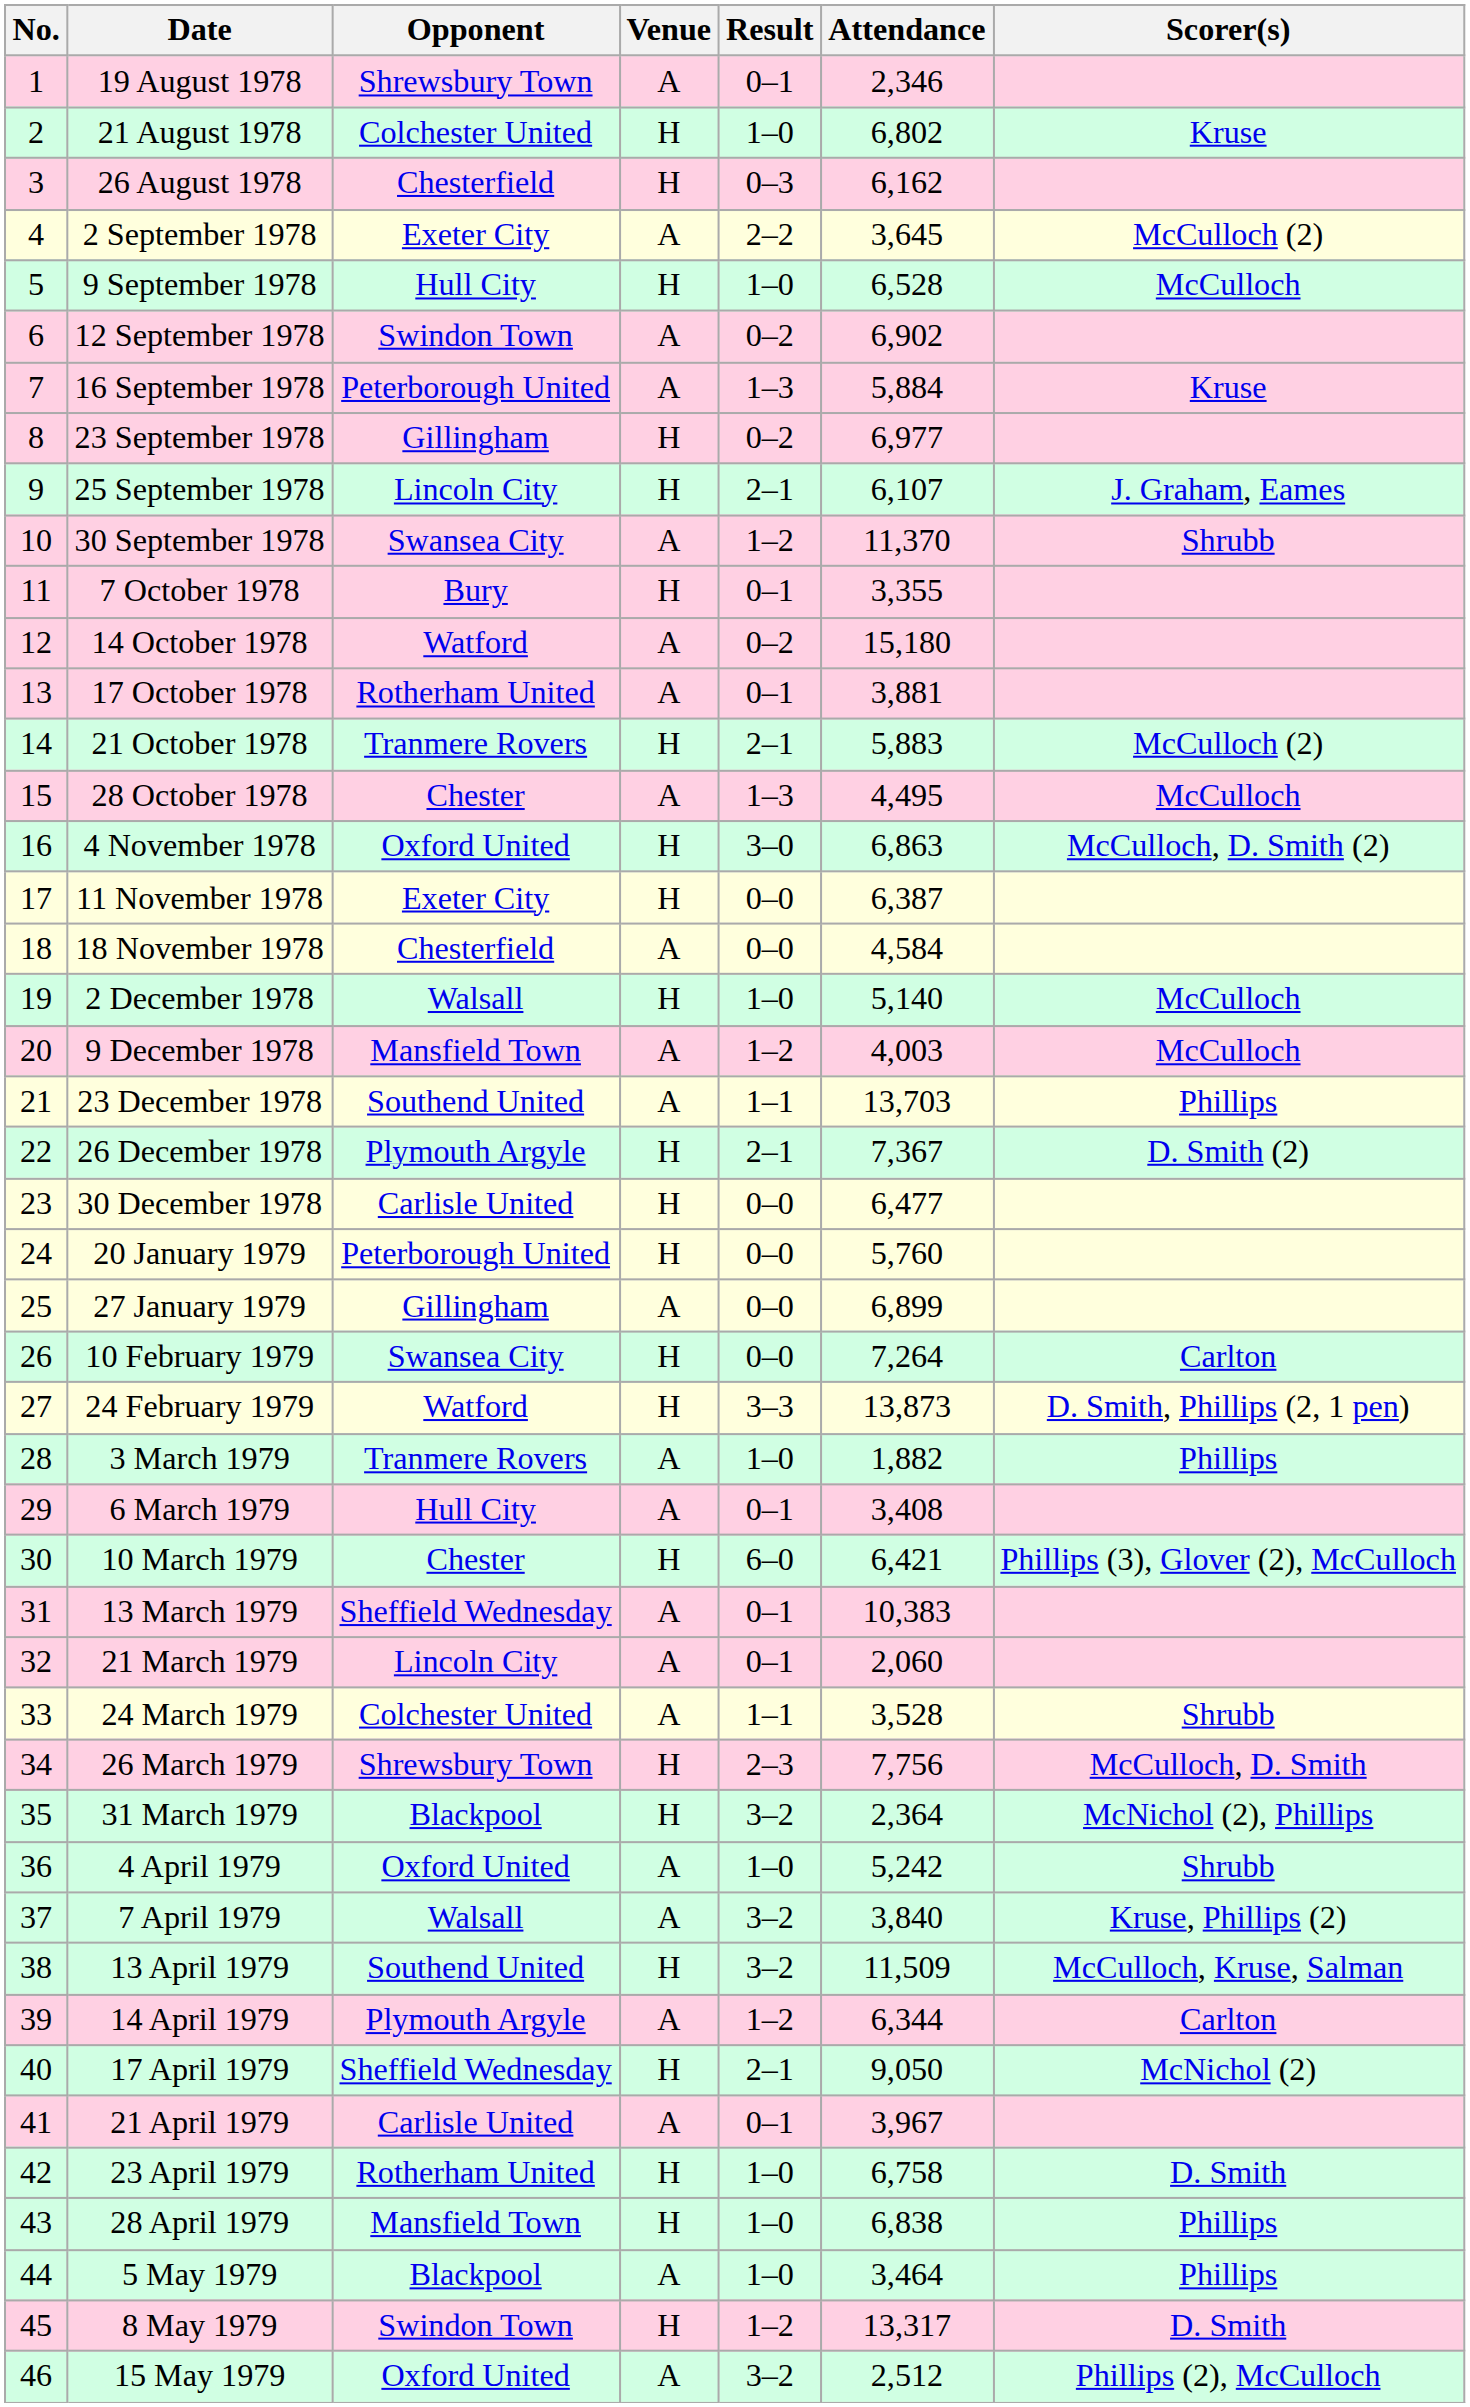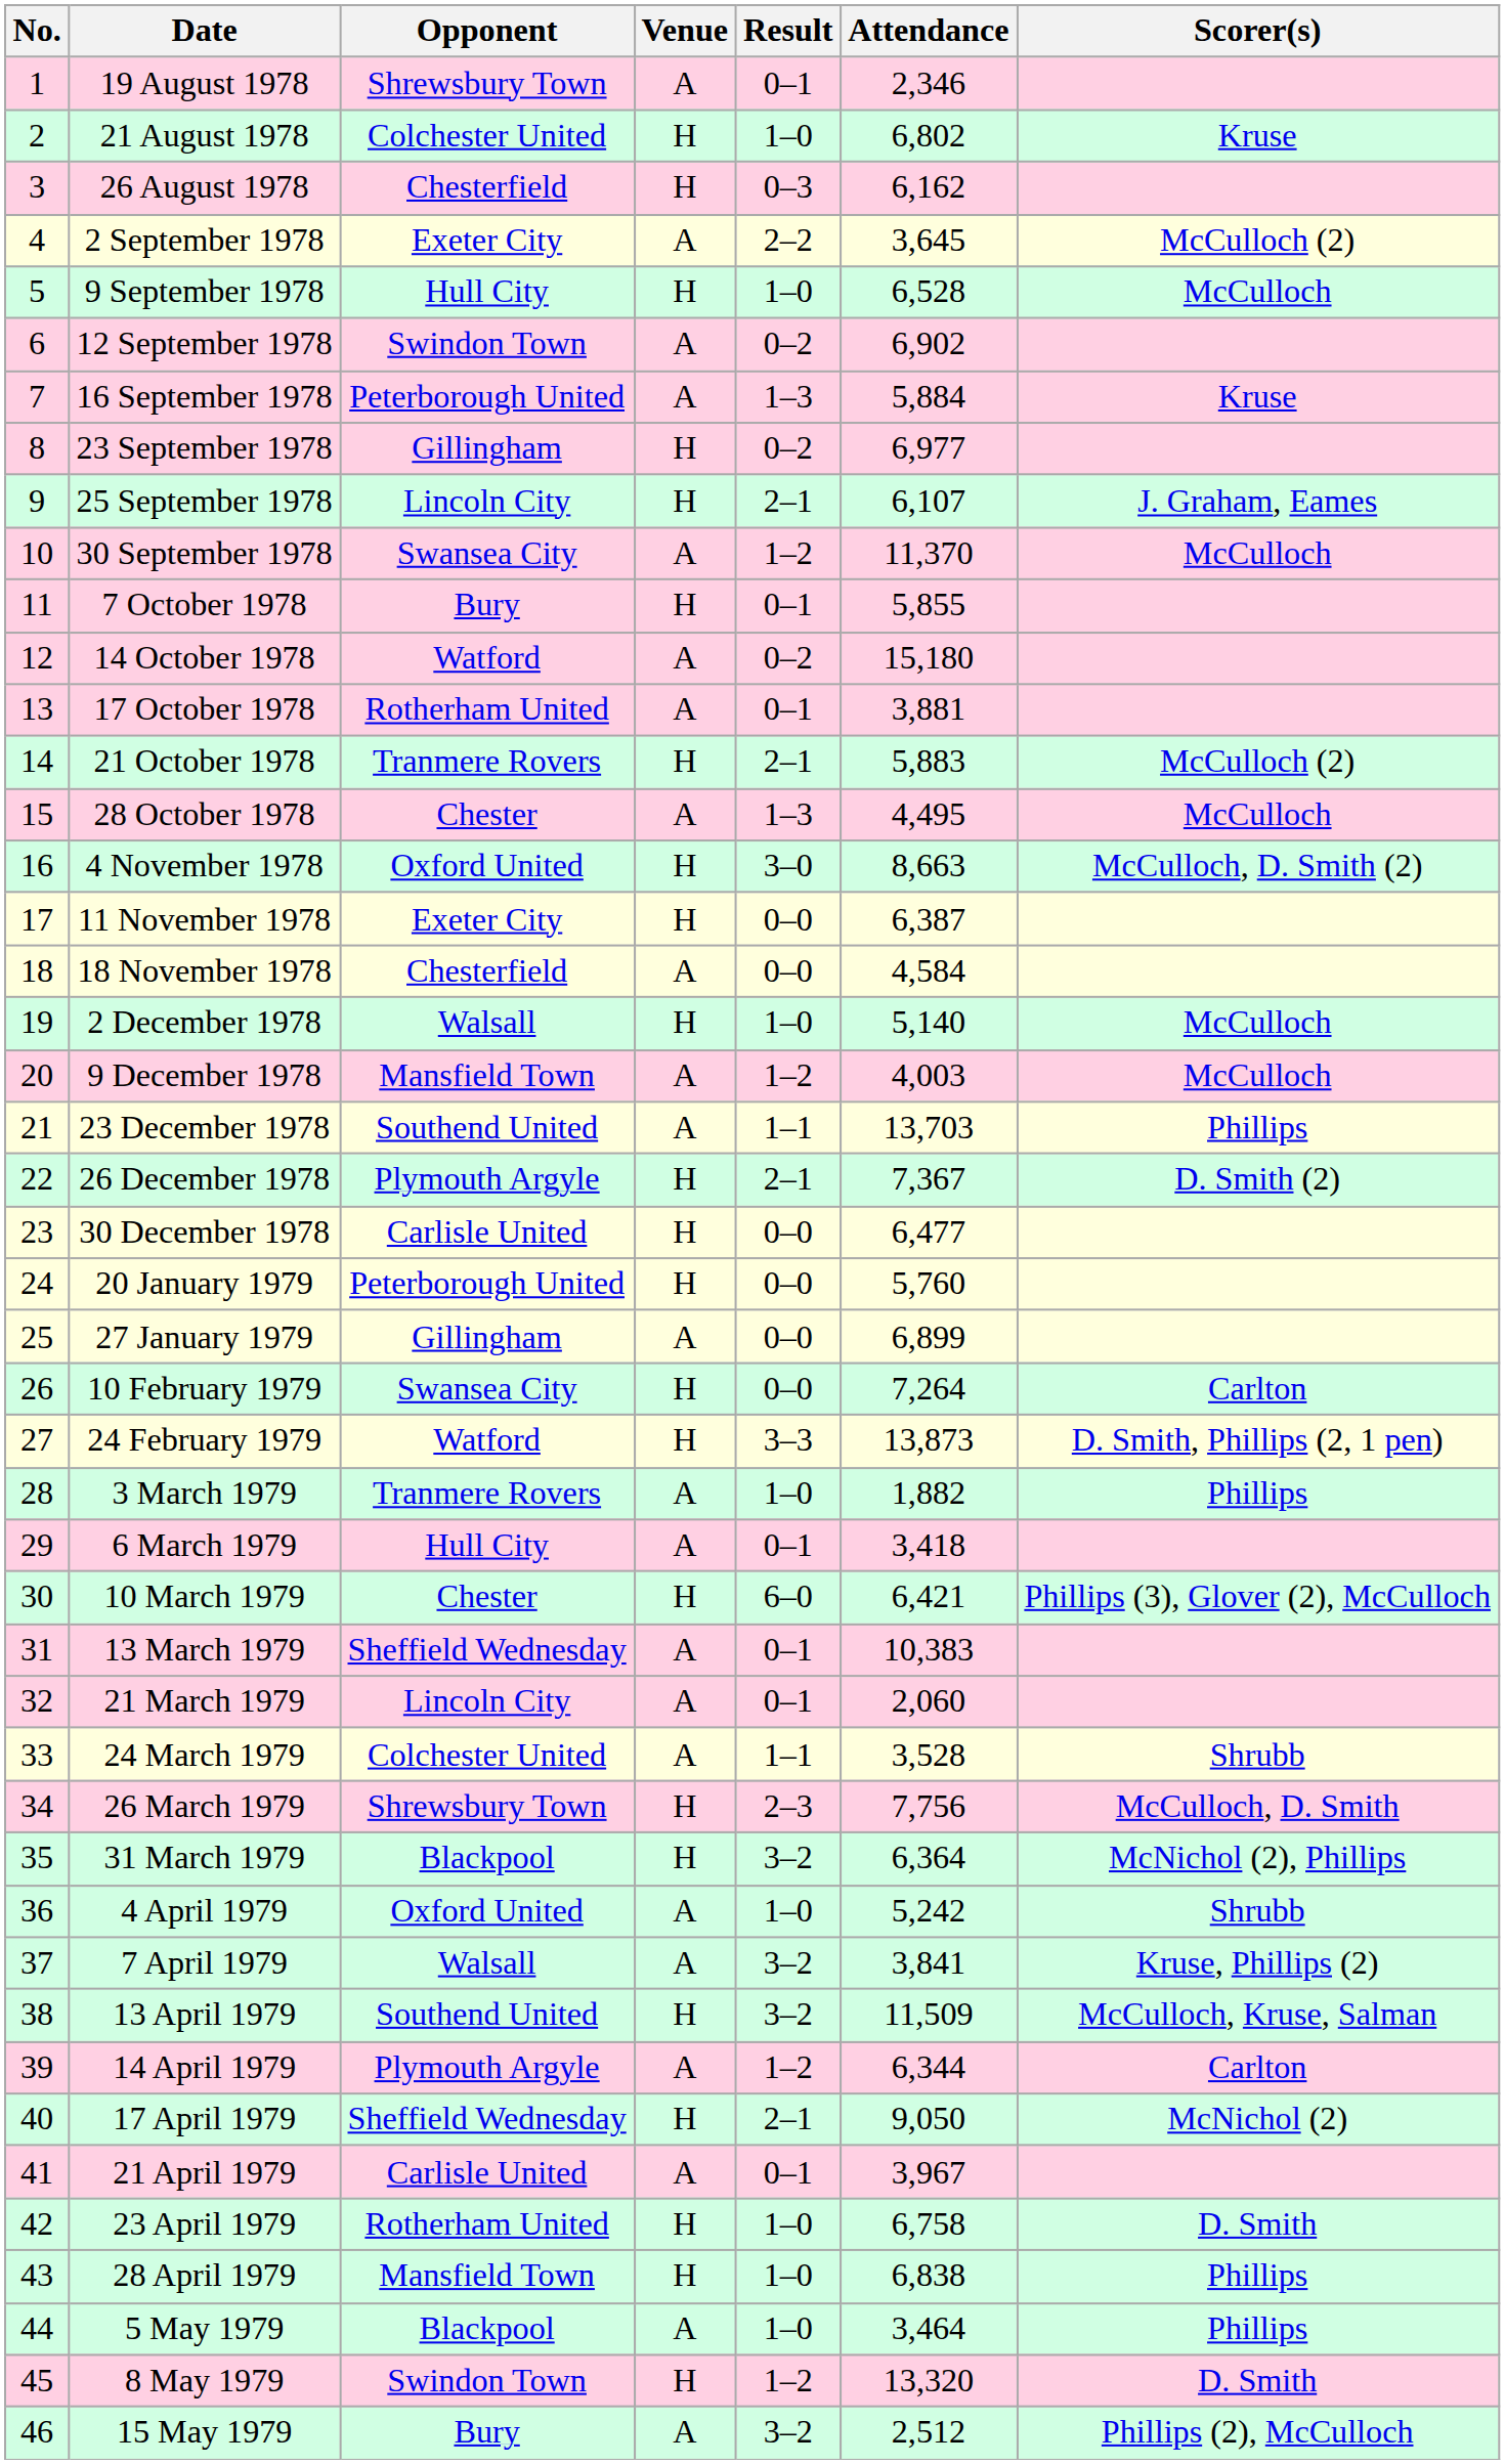 <table class="wikitable sortable" style="text-align:center;">
 <tr>
 <th>No.</th>
 <th>Date</th>
 <th>Opponent</th>
 <th>Venue</th>
 <th>Result</th>
 <th>Attendance</th>
 <th>Scorer(s)</th>
 </tr>
 <tr style="background:#ffd0e3;">
 <td>1</td>
 <td>19 August 1978</td>
 <td><a href='#'>Shrewsbury Town</a></td>
 <td>A</td>
 <td>0–1</td>
 <td>2,346</td>
 <td></td>
 </tr>
 <tr style="background:#d0ffe3;">
 <td>2</td>
 <td>21 August 1978</td>
 <td><a href='#'>Colchester United</a></td>
 <td>H</td>
 <td>1–0</td>
 <td>6,802</td>
 <td><a href='#'>Kruse</a></td>
 </tr>
 <tr style="background:#ffd0e3;">
 <td>3</td>
 <td>26 August 1978</td>
 <td><a href='#'>Chesterfield</a></td>
 <td>H</td>
 <td>0–3</td>
 <td>6,162</td>
 <td></td>
 </tr>
 <tr style="background:#ffd;">
 <td>4</td>
 <td>2 September 1978</td>
 <td><a href='#'>Exeter City</a></td>
 <td>A</td>
 <td>2–2</td>
 <td>3,645</td>
 <td><a href='#'>McCulloch</a> (2)</td>
 </tr>
 <tr style="background:#d0ffe3;">
 <td>5</td>
 <td>9 September 1978</td>
 <td><a href='#'>Hull City</a></td>
 <td>H</td>
 <td>1–0</td>
 <td>6,528</td>
 <td><a href='#'>McCulloch</a></td>
 </tr>
 <tr style="background:#ffd0e3;">
 <td>6</td>
 <td>12 September 1978</td>
 <td><a href='#'>Swindon Town</a></td>
 <td>A</td>
 <td>0–2</td>
 <td>6,902</td>
 <td></td>
 </tr>
 <tr style="background:#ffd0e3;">
 <td>7</td>
 <td>16 September 1978</td>
 <td><a href='#'>Peterborough United</a></td>
 <td>A</td>
 <td>1–3</td>
 <td>5,884</td>
 <td><a href='#'>Kruse</a></td>
 </tr>
 <tr style="background:#ffd0e3;">
 <td>8</td>
 <td>23 September 1978</td>
 <td><a href='#'>Gillingham</a></td>
 <td>H</td>
 <td>0–2</td>
 <td>6,977</td>
 <td></td>
 </tr>
 <tr style="background:#d0ffe3;">
 <td>9</td>
 <td>25 September 1978</td>
 <td><a href='#'>Lincoln City</a></td>
 <td>H</td>
 <td>2–1</td>
 <td>6,107</td>
 <td><a href='#'>J. Graham</a>, <a href='#'>Eames</a></td>
 </tr>
 <tr style="background:#ffd0e3;">
 <td>10</td>
 <td>30 September 1978</td>
 <td><a href='#'>Swansea City</a></td>
 <td>A</td>
 <td>1–2</td>
 <td>11,370</td>
-<td><a href='#'>Shrubb</a></td>
+<td><a href='#'>McCulloch</a></td>
 </tr>
 <tr style="background:#ffd0e3;">
 <td>11</td>
 <td>7 October 1978</td>
 <td><a href='#'>Bury</a></td>
 <td>H</td>
 <td>0–1</td>
-<td>3,355</td>
+<td>5,855</td>
 <td></td>
 </tr>
 <tr style="background:#ffd0e3;">
 <td>12</td>
 <td>14 October 1978</td>
 <td><a href='#'>Watford</a></td>
 <td>A</td>
 <td>0–2</td>
 <td>15,180</td>
 <td></td>
 </tr>
 <tr style="background:#ffd0e3;">
 <td>13</td>
 <td>17 October 1978</td>
 <td><a href='#'>Rotherham United</a></td>
 <td>A</td>
 <td>0–1</td>
 <td>3,881</td>
 <td></td>
 </tr>
 <tr style="background:#d0ffe3;">
 <td>14</td>
 <td>21 October 1978</td>
 <td><a href='#'>Tranmere Rovers</a></td>
 <td>H</td>
 <td>2–1</td>
 <td>5,883</td>
 <td><a href='#'>McCulloch</a> (2)</td>
 </tr>
 <tr style="background:#ffd0e3;">
 <td>15</td>
 <td>28 October 1978</td>
 <td><a href='#'>Chester</a></td>
 <td>A</td>
 <td>1–3</td>
 <td>4,495</td>
 <td><a href='#'>McCulloch</a></td>
 </tr>
 <tr style="background:#d0ffe3;">
 <td>16</td>
 <td>4 November 1978</td>
 <td><a href='#'>Oxford United</a></td>
 <td>H</td>
 <td>3–0</td>
-<td>6,863</td>
+<td>8,663</td>
 <td><a href='#'>McCulloch</a>, <a href='#'>D. Smith</a> (2)</td>
 </tr>
 <tr style="background:#ffd;">
 <td>17</td>
 <td>11 November 1978</td>
 <td><a href='#'>Exeter City</a></td>
 <td>H</td>
 <td>0–0</td>
 <td>6,387</td>
 <td></td>
 </tr>
 <tr style="background:#ffd;">
 <td>18</td>
 <td>18 November 1978</td>
 <td><a href='#'>Chesterfield</a></td>
 <td>A</td>
 <td>0–0</td>
 <td>4,584</td>
 <td></td>
 </tr>
 <tr style="background:#d0ffe3;">
 <td>19</td>
 <td>2 December 1978</td>
 <td><a href='#'>Walsall</a></td>
 <td>H</td>
 <td>1–0</td>
 <td>5,140</td>
 <td><a href='#'>McCulloch</a></td>
 </tr>
 <tr style="background:#ffd0e3;">
 <td>20</td>
 <td>9 December 1978</td>
 <td><a href='#'>Mansfield Town</a></td>
 <td>A</td>
 <td>1–2</td>
 <td>4,003</td>
 <td><a href='#'>McCulloch</a></td>
 </tr>
 <tr style="background:#ffd;">
 <td>21</td>
 <td>23 December 1978</td>
 <td><a href='#'>Southend United</a></td>
 <td>A</td>
 <td>1–1</td>
 <td>13,703</td>
 <td><a href='#'>Phillips</a></td>
 </tr>
 <tr style="background:#d0ffe3;">
 <td>22</td>
 <td>26 December 1978</td>
 <td><a href='#'>Plymouth Argyle</a></td>
 <td>H</td>
 <td>2–1</td>
 <td>7,367</td>
 <td><a href='#'>D. Smith</a> (2)</td>
 </tr>
 <tr style="background:#ffd;">
 <td>23</td>
 <td>30 December 1978</td>
 <td><a href='#'>Carlisle United</a></td>
 <td>H</td>
 <td>0–0</td>
 <td>6,477</td>
 <td></td>
 </tr>
 <tr style="background:#ffd;">
 <td>24</td>
 <td>20 January 1979</td>
 <td><a href='#'>Peterborough United</a></td>
 <td>H</td>
 <td>0–0</td>
 <td>5,760</td>
 <td></td>
 </tr>
 <tr style="background:#ffd;">
 <td>25</td>
 <td>27 January 1979</td>
 <td><a href='#'>Gillingham</a></td>
 <td>A</td>
 <td>0–0</td>
 <td>6,899</td>
 <td></td>
 </tr>
 <tr style="background:#d0ffe3;">
 <td>26</td>
 <td>10 February 1979</td>
 <td><a href='#'>Swansea City</a></td>
 <td>H</td>
 <td>0–0</td>
 <td>7,264</td>
 <td><a href='#'>Carlton</a></td>
 </tr>
 <tr style="background:#ffd;">
 <td>27</td>
 <td>24 February 1979</td>
 <td><a href='#'>Watford</a></td>
 <td>H</td>
 <td>3–3</td>
 <td>13,873</td>
 <td><a href='#'>D. Smith</a>, <a href='#'>Phillips</a> (2, 1 <a href='#'>pen</a>)</td>
 </tr>
 <tr style="background:#d0ffe3;">
 <td>28</td>
 <td>3 March 1979</td>
 <td><a href='#'>Tranmere Rovers</a></td>
 <td>A</td>
 <td>1–0</td>
 <td>1,882</td>
 <td><a href='#'>Phillips</a></td>
 </tr>
 <tr style="background:#ffd0e3;">
 <td>29</td>
 <td>6 March 1979</td>
 <td><a href='#'>Hull City</a></td>
 <td>A</td>
 <td>0–1</td>
-<td>3,408</td>
+<td>3,418</td>
 <td></td>
 </tr>
 <tr style="background:#d0ffe3;">
 <td>30</td>
 <td>10 March 1979</td>
 <td><a href='#'>Chester</a></td>
 <td>H</td>
 <td>6–0</td>
 <td>6,421</td>
 <td><a href='#'>Phillips</a> (3), <a href='#'>Glover</a> (2), <a href='#'>McCulloch</a></td>
 </tr>
 <tr style="background:#ffd0e3;">
 <td>31</td>
 <td>13 March 1979</td>
 <td><a href='#'>Sheffield Wednesday</a></td>
 <td>A</td>
 <td>0–1</td>
 <td>10,383</td>
 <td></td>
 </tr>
 <tr style="background:#ffd0e3;">
 <td>32</td>
 <td>21 March 1979</td>
 <td><a href='#'>Lincoln City</a></td>
 <td>A</td>
 <td>0–1</td>
 <td>2,060</td>
 <td></td>
 </tr>
 <tr style="background:#ffd;">
 <td>33</td>
 <td>24 March 1979</td>
 <td><a href='#'>Colchester United</a></td>
 <td>A</td>
 <td>1–1</td>
 <td>3,528</td>
 <td><a href='#'>Shrubb</a></td>
 </tr>
 <tr style="background:#ffd0e3;">
 <td>34</td>
 <td>26 March 1979</td>
 <td><a href='#'>Shrewsbury Town</a></td>
 <td>H</td>
 <td>2–3</td>
 <td>7,756</td>
 <td><a href='#'>McCulloch</a>, <a href='#'>D. Smith</a></td>
 </tr>
 <tr style="background:#d0ffe3;">
 <td>35</td>
 <td>31 March 1979</td>
 <td><a href='#'>Blackpool</a></td>
 <td>H</td>
 <td>3–2</td>
-<td>2,364</td>
+<td>6,364</td>
 <td><a href='#'>McNichol</a> (2), <a href='#'>Phillips</a></td>
 </tr>
 <tr style="background:#d0ffe3;">
 <td>36</td>
 <td>4 April 1979</td>
 <td><a href='#'>Oxford United</a></td>
 <td>A</td>
 <td>1–0</td>
 <td>5,242</td>
 <td><a href='#'>Shrubb</a></td>
 </tr>
 <tr style="background:#d0ffe3;">
 <td>37</td>
 <td>7 April 1979</td>
 <td><a href='#'>Walsall</a></td>
 <td>A</td>
 <td>3–2</td>
-<td>3,840</td>
+<td>3,841</td>
 <td><a href='#'>Kruse</a>, <a href='#'>Phillips</a> (2)</td>
 </tr>
 <tr style="background:#d0ffe3;">
 <td>38</td>
 <td>13 April 1979</td>
 <td><a href='#'>Southend United</a></td>
 <td>H</td>
 <td>3–2</td>
 <td>11,509</td>
 <td><a href='#'>McCulloch</a>, <a href='#'>Kruse</a>, <a href='#'>Salman</a></td>
 </tr>
 <tr style="background:#ffd0e3;">
 <td>39</td>
 <td>14 April 1979</td>
 <td><a href='#'>Plymouth Argyle</a></td>
 <td>A</td>
 <td>1–2</td>
 <td>6,344</td>
 <td><a href='#'>Carlton</a></td>
 </tr>
 <tr style="background:#d0ffe3;">
 <td>40</td>
 <td>17 April 1979</td>
 <td><a href='#'>Sheffield Wednesday</a></td>
 <td>H</td>
 <td>2–1</td>
 <td>9,050</td>
 <td><a href='#'>McNichol</a> (2)</td>
 </tr>
 <tr style="background:#ffd0e3;">
 <td>41</td>
 <td>21 April 1979</td>
 <td><a href='#'>Carlisle United</a></td>
 <td>A</td>
 <td>0–1</td>
 <td>3,967</td>
 <td></td>
 </tr>
 <tr style="background:#d0ffe3;">
 <td>42</td>
 <td>23 April 1979</td>
 <td><a href='#'>Rotherham United</a></td>
 <td>H</td>
 <td>1–0</td>
 <td>6,758</td>
 <td><a href='#'>D. Smith</a></td>
 </tr>
 <tr style="background:#d0ffe3;">
 <td>43</td>
 <td>28 April 1979</td>
 <td><a href='#'>Mansfield Town</a></td>
 <td>H</td>
 <td>1–0</td>
 <td>6,838</td>
 <td><a href='#'>Phillips</a></td>
 </tr>
 <tr style="background:#d0ffe3;">
 <td>44</td>
 <td>5 May 1979</td>
 <td><a href='#'>Blackpool</a></td>
 <td>A</td>
 <td>1–0</td>
 <td>3,464</td>
 <td><a href='#'>Phillips</a></td>
 </tr>
 <tr style="background:#ffd0e3;">
 <td>45</td>
 <td>8 May 1979</td>
 <td><a href='#'>Swindon Town</a></td>
 <td>H</td>
 <td>1–2</td>
-<td>13,317</td>
+<td>13,320</td>
 <td><a href='#'>D. Smith</a></td>
 </tr>
 <tr style="background:#d0ffe3;">
 <td>46</td>
 <td>15 May 1979</td>
-<td><a href='#'>Oxford United</a></td>
+<td><a href='#'>Bury</a></td>
 <td>A</td>
 <td>3–2</td>
 <td>2,512</td>
 <td><a href='#'>Phillips</a> (2), <a href='#'>McCulloch</a></td>
 </tr>
 </table>
